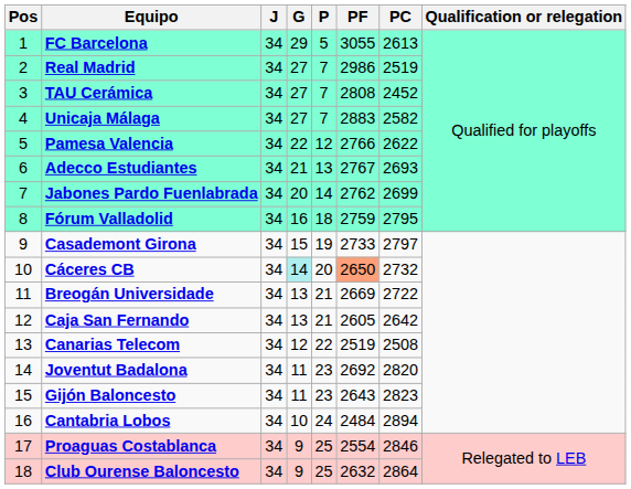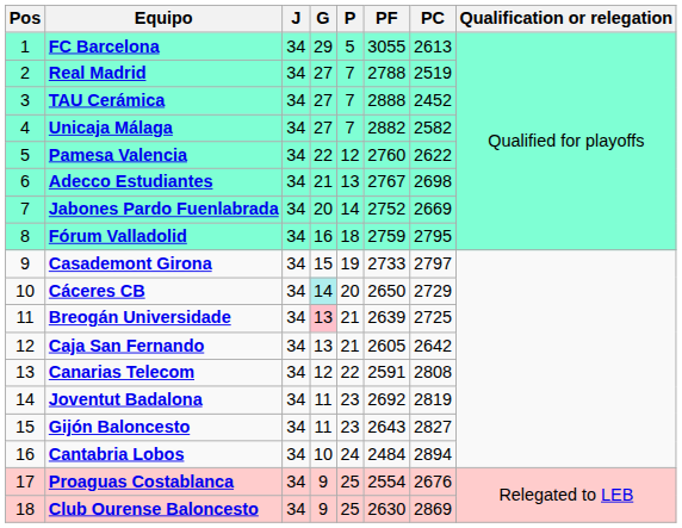 <table class="wikitable" style="text-align: center;">
 <tr>
 <th align=center>Pos</th>
 <th align=center>Equipo</th>
 <th align=center>J</th>
 <th align=center>G</th>
 <th align=center>P</th>
 <th align=center>PF</th>
 <th align=center>PC</th>
 <th align=center>Qualification or relegation</th>
 </tr>
 <tr style="background: #7FFFD4;">
 <td>1</td>
 <td align="left"><strong><a href='#'>FC Barcelona</a></strong></td>
 <td>34</td>
 <td>29</td>
 <td>5</td>
 <td>3055</td>
 <td>2613</td>
 <td rowspan=8>Qualified for playoffs</td>
 </tr>
 <tr style="background: #7FFFD4;">
 <td>2</td>
 <td align="left"><strong><a href='#'>Real Madrid</a></strong></td>
 <td>34</td>
 <td>27</td>
 <td>7</td>
-<td>2986</td>
+<td>2788</td>
 <td>2519</td>
 </tr>
 <tr style="background: #7FFFD4;">
 <td>3</td>
 <td align="left"><strong><a href='#'>TAU Cerámica</a></strong></td>
 <td>34</td>
 <td>27</td>
 <td>7</td>
-<td>2808</td>
+<td>2888</td>
 <td>2452</td>
 </tr>
 <tr style="background: #7FFFD4;">
 <td>4</td>
 <td align="left"><strong><a href='#'>Unicaja Málaga</a></strong></td>
 <td>34</td>
 <td>27</td>
 <td>7</td>
-<td>2883</td>
+<td>2882</td>
 <td>2582</td>
 </tr>
 <tr style="background: #7FFFD4;">
 <td>5</td>
 <td align="left"><strong><a href='#'>Pamesa Valencia</a></strong></td>
 <td>34</td>
 <td>22</td>
 <td>12</td>
-<td>2766</td>
+<td>2760</td>
 <td>2622</td>
 </tr>
 <tr style="background: #7FFFD4;">
 <td>6</td>
 <td align="left"><strong><a href='#'>Adecco Estudiantes</a></strong></td>
 <td>34</td>
 <td>21</td>
 <td>13</td>
 <td>2767</td>
-<td>2693</td>
+<td>2698</td>
 </tr>
 <tr style="background: #7FFFD4;">
 <td>7</td>
 <td align="left"><strong><a href='#'>Jabones Pardo Fuenlabrada</a></strong></td>
 <td>34</td>
 <td>20</td>
 <td>14</td>
-<td>2762</td>
-<td>2699</td>
+<td>2752</td>
+<td>2669</td>
 </tr>
 <tr style="background: #7FFFD4;">
 <td>8</td>
 <td align="left"><strong><a href='#'>Fórum Valladolid</a></strong></td>
 <td>34</td>
 <td>16</td>
 <td>18</td>
 <td>2759</td>
 <td>2795</td>
 </tr>
 <tr>
 <td>9</td>
 <td align="left"><strong><a href='#'>Casademont Girona</a></strong></td>
 <td>34</td>
 <td>15</td>
 <td>19</td>
 <td>2733</td>
 <td>2797</td>
 </tr>
 <tr>
 <td>10</td>
 <td align="left"><strong><a href='#'>Cáceres CB</a></strong></td>
 <td>34</td>
 <td style="background: paleturquoise;">14</td>
 <td>20</td>
-<td style="background: lightsalmon;">2650</td>
-<td>2732</td>
+<td>2650</td>
+<td>2729</td>
 </tr>
 <tr>
 <td>11</td>
 <td align="left"><strong><a href='#'>Breogán Universidade</a></strong></td>
 <td>34</td>
-<td>13</td>
+<td style="background: pink;">13</td>
 <td>21</td>
-<td>2669</td>
-<td>2722</td>
+<td>2639</td>
+<td>2725</td>
 </tr>
 <tr>
 <td>12</td>
 <td align="left"><strong><a href='#'>Caja San Fernando</a></strong></td>
 <td>34</td>
 <td>13</td>
 <td>21</td>
 <td>2605</td>
 <td>2642</td>
 </tr>
 <tr>
 <td>13</td>
 <td align="left"><strong><a href='#'>Canarias Telecom</a></strong></td>
 <td>34</td>
 <td>12</td>
 <td>22</td>
-<td>2519</td>
-<td>2508</td>
+<td>2591</td>
+<td>2808</td>
 </tr>
 <tr>
 <td>14</td>
 <td align="left"><strong><a href='#'>Joventut Badalona</a></strong></td>
 <td>34</td>
 <td>11</td>
 <td>23</td>
 <td>2692</td>
-<td>2820</td>
+<td>2819</td>
 </tr>
 <tr>
 <td>15</td>
 <td align="left"><strong><a href='#'>Gijón Baloncesto</a></strong></td>
 <td>34</td>
 <td>11</td>
 <td>23</td>
 <td>2643</td>
-<td>2823</td>
+<td>2827</td>
 </tr>
 <tr>
 <td>16</td>
 <td align="left"><strong><a href='#'>Cantabria Lobos</a></strong></td>
 <td>34</td>
 <td>10</td>
 <td>24</td>
 <td>2484</td>
 <td>2894</td>
 </tr>
 <tr style="background:#FFCCCC">
 <td>17</td>
 <td align="left"><strong><a href='#'>Proaguas Costablanca</a></strong></td>
 <td>34</td>
 <td>9</td>
 <td>25</td>
 <td>2554</td>
-<td>2846</td>
+<td>2676</td>
 <td rowspan=2>Relegated to <a href='#'>LEB</a></td>
 </tr>
 <tr style="background:#FFCCCC">
 <td>18</td>
 <td align="left"><strong><a href='#'>Club Ourense Baloncesto</a></strong></td>
 <td>34</td>
 <td>9</td>
 <td>25</td>
-<td>2632</td>
-<td>2864</td>
+<td>2630</td>
+<td>2869</td>
 </tr>
 </table>
